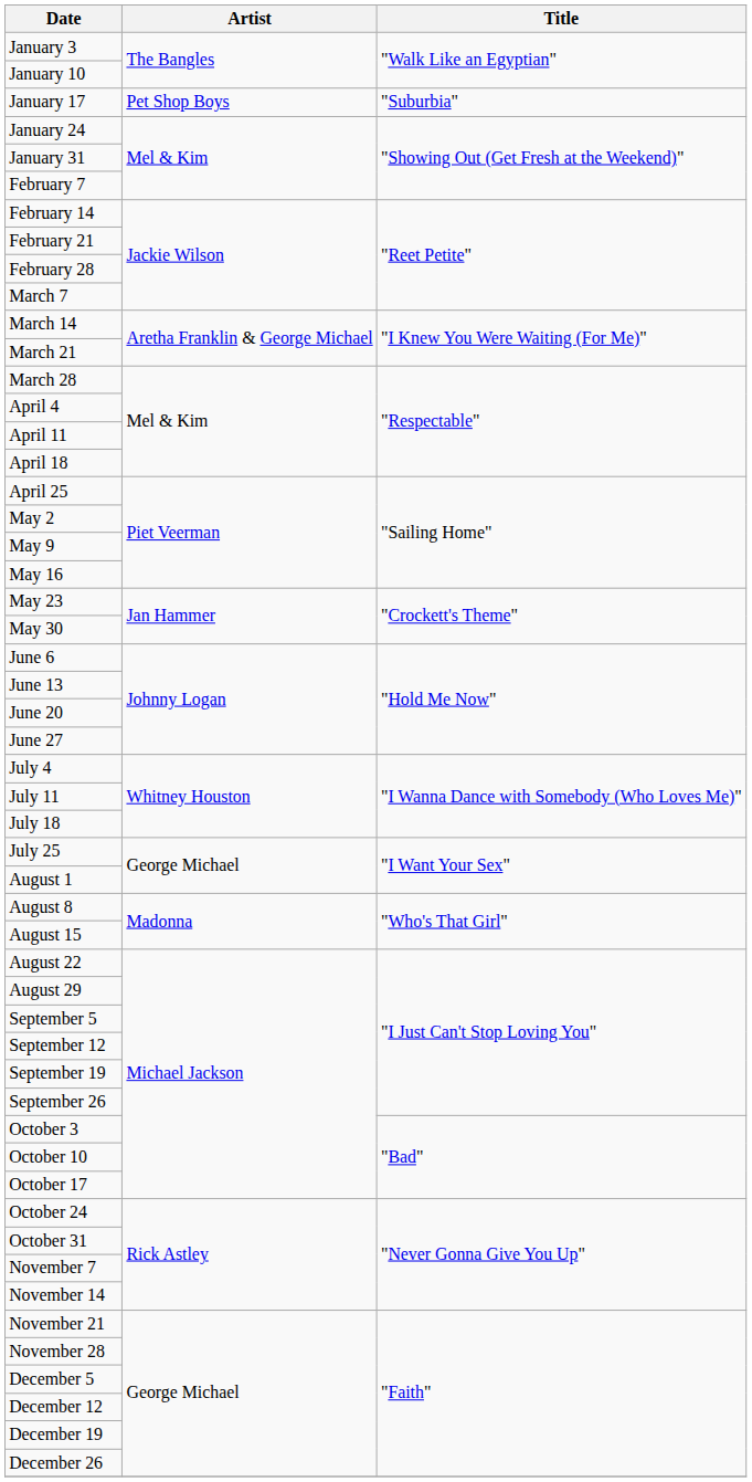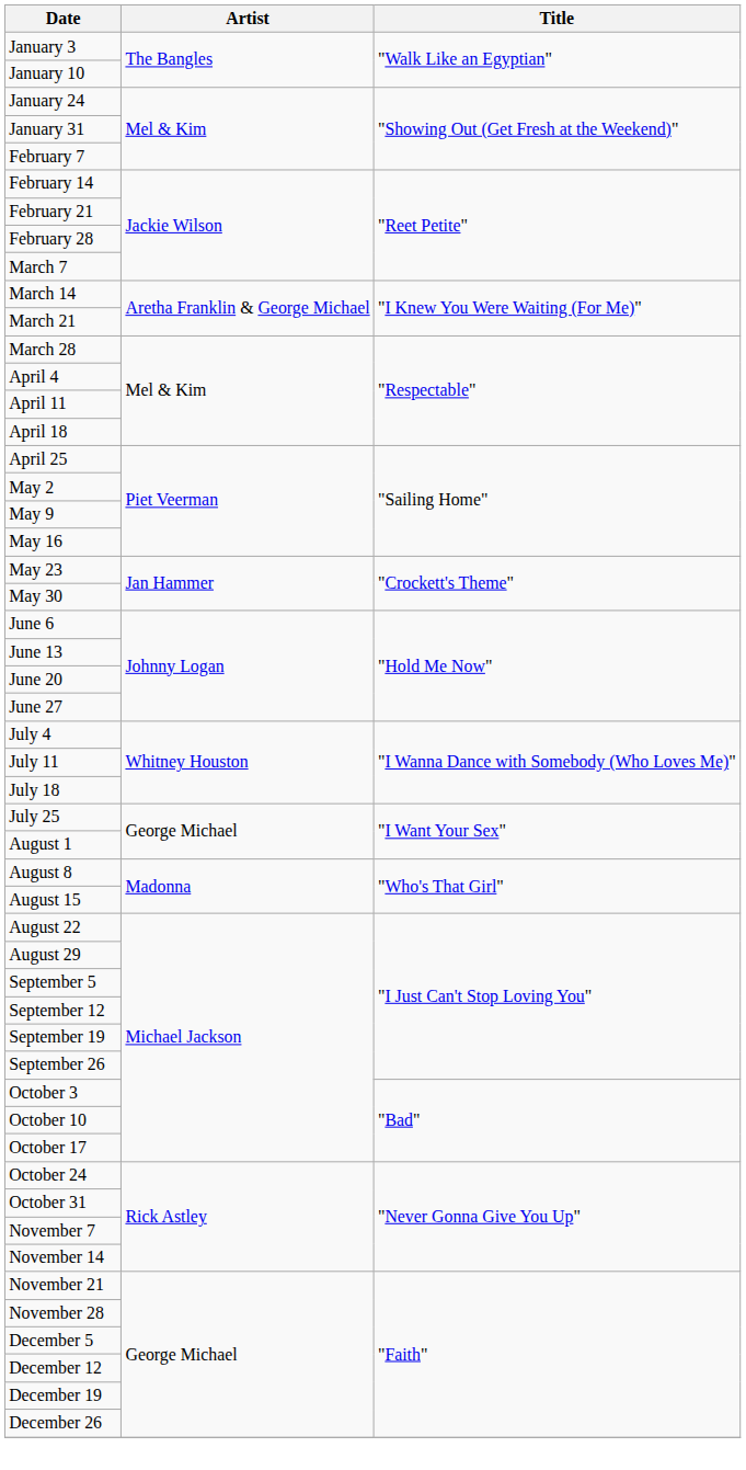 <table class="wikitable">
 <tr>
 <th width="100px">Date</th>
 <th>Artist</th>
 <th>Title</th>
 </tr>
 <tr>
 <td>January 3</td>
 <td rowspan="2"><a href='#'>The Bangles</a></td>
 <td rowspan="2">"<a href='#'>Walk Like an Egyptian</a>"</td>
 </tr>
 <tr>
 <td>January 10</td>
-</tr>
-<tr>
-<td>January 17</td>
-<td><a href='#'>Pet Shop Boys</a></td>
-<td>"<a href='#'>Suburbia</a>"</td>
 </tr>
 <tr>
 <td>January 24</td>
 <td rowspan="3"><a href='#'>Mel & Kim</a></td>
 <td rowspan="3">"<a href='#'>Showing Out (Get Fresh at the Weekend)</a>"</td>
 </tr>
 <tr>
 <td>January 31</td>
 </tr>
 <tr>
 <td>February 7</td>
 </tr>
 <tr>
 <td>February 14</td>
 <td rowspan="4"><a href='#'>Jackie Wilson</a></td>
 <td rowspan="4">"<a href='#'>Reet Petite</a>"</td>
 </tr>
 <tr>
 <td>February 21</td>
 </tr>
 <tr>
 <td>February 28</td>
 </tr>
 <tr>
 <td>March 7</td>
 </tr>
 <tr>
 <td>March 14</td>
 <td rowspan="2"><a href='#'>Aretha Franklin</a> & <a href='#'>George Michael</a></td>
 <td rowspan="2">"<a href='#'>I Knew You Were Waiting (For Me)</a>"</td>
 </tr>
 <tr>
 <td>March 21</td>
 </tr>
 <tr>
 <td>March 28</td>
 <td rowspan="4">Mel & Kim</td>
 <td rowspan="4">"<a href='#'>Respectable</a>"</td>
 </tr>
 <tr>
 <td>April 4</td>
 </tr>
 <tr>
 <td>April 11</td>
 </tr>
 <tr>
 <td>April 18</td>
 </tr>
 <tr>
 <td>April 25</td>
 <td rowspan="4"><a href='#'>Piet Veerman</a></td>
 <td rowspan="4">"Sailing Home"</td>
 </tr>
 <tr>
 <td>May 2</td>
 </tr>
 <tr>
 <td>May 9</td>
 </tr>
 <tr>
 <td>May 16</td>
 </tr>
 <tr>
 <td>May 23</td>
 <td rowspan="2"><a href='#'>Jan Hammer</a></td>
 <td rowspan="2">"<a href='#'>Crockett's Theme</a>"</td>
 </tr>
 <tr>
 <td>May 30</td>
 </tr>
 <tr>
 <td>June 6</td>
 <td rowspan="4"><a href='#'>Johnny Logan</a></td>
 <td rowspan="4">"<a href='#'>Hold Me Now</a>"</td>
 </tr>
 <tr>
 <td>June 13</td>
 </tr>
 <tr>
 <td>June 20</td>
 </tr>
 <tr>
 <td>June 27</td>
 </tr>
 <tr>
 <td>July 4</td>
 <td rowspan="3"><a href='#'>Whitney Houston</a></td>
 <td rowspan="3">"<a href='#'>I Wanna Dance with Somebody (Who Loves Me)</a>"</td>
 </tr>
 <tr>
 <td>July 11</td>
 </tr>
 <tr>
 <td>July 18</td>
 </tr>
 <tr>
 <td>July 25</td>
 <td rowspan="2">George Michael</td>
 <td rowspan="2">"<a href='#'>I Want Your Sex</a>"</td>
 </tr>
 <tr>
 <td>August 1</td>
 </tr>
 <tr>
 <td>August 8</td>
 <td rowspan="2"><a href='#'>Madonna</a></td>
 <td rowspan="2">"<a href='#'>Who's That Girl</a>"</td>
 </tr>
 <tr>
 <td>August 15</td>
 </tr>
 <tr>
 <td>August 22</td>
 <td rowspan="9"><a href='#'>Michael Jackson</a></td>
 <td rowspan="6">"<a href='#'>I Just Can't Stop Loving You</a>"</td>
 </tr>
 <tr>
 <td>August 29</td>
 </tr>
 <tr>
 <td>September 5</td>
 </tr>
 <tr>
 <td>September 12</td>
 </tr>
 <tr>
 <td>September 19</td>
 </tr>
 <tr>
 <td>September 26</td>
 </tr>
 <tr>
 <td>October 3</td>
 <td rowspan="3">"<a href='#'>Bad</a>"</td>
 </tr>
 <tr>
 <td>October 10</td>
 </tr>
 <tr>
 <td>October 17</td>
 </tr>
 <tr>
 <td>October 24</td>
 <td rowspan="4"><a href='#'>Rick Astley</a></td>
 <td rowspan="4">"<a href='#'>Never Gonna Give You Up</a>"</td>
 </tr>
 <tr>
 <td>October 31</td>
 </tr>
 <tr>
 <td>November 7</td>
 </tr>
 <tr>
 <td>November 14</td>
 </tr>
 <tr>
 <td>November 21</td>
 <td rowspan="6">George Michael</td>
 <td rowspan="6">"<a href='#'>Faith</a>"</td>
 </tr>
 <tr>
 <td>November 28</td>
 </tr>
 <tr>
 <td>December 5</td>
 </tr>
 <tr>
 <td>December 12</td>
 </tr>
 <tr>
 <td>December 19</td>
 </tr>
 <tr>
 <td>December 26</td>
 </tr>
 <tr>
 </tr>
 </table>
